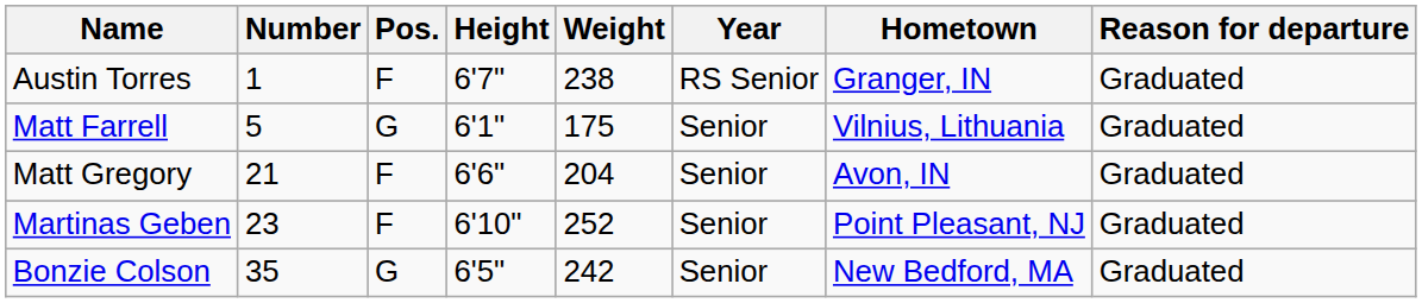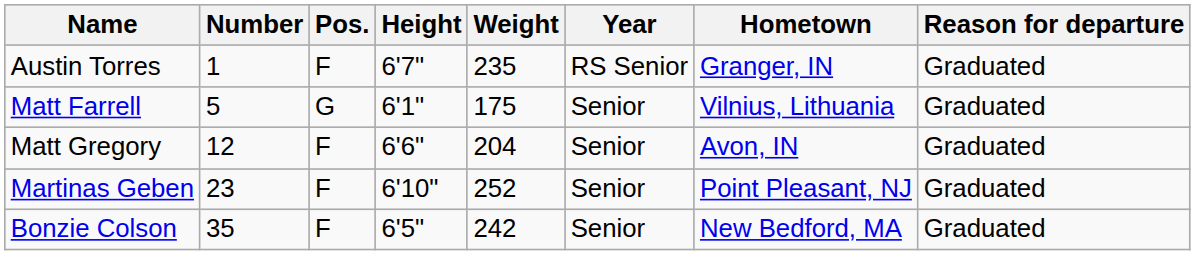 <table class="wikitable sortable" border="1">
 <tr>
 <th>Name</th>
 <th>Number</th>
 <th>Pos.</th>
 <th>Height</th>
 <th>Weight</th>
 <th>Year</th>
 <th>Hometown</th>
 <th class="unsortable">Reason for departure</th>
 </tr>
 <tr>
 <td>Austin Torres</td>
 <td>1</td>
 <td>F</td>
 <td>6'7"</td>
-<td>238</td>
+<td>235</td>
 <td>RS Senior</td>
 <td><a href='#'>Granger, IN</a></td>
 <td>Graduated</td>
 </tr>
 <tr>
 <td><a href='#'>Matt Farrell</a></td>
 <td>5</td>
 <td>G</td>
 <td>6'1"</td>
 <td>175</td>
 <td>Senior</td>
 <td><a href='#'>Vilnius, Lithuania</a></td>
 <td>Graduated</td>
 </tr>
 <tr>
 <td>Matt Gregory</td>
-<td>21</td>
+<td>12</td>
 <td>F</td>
 <td>6'6"</td>
 <td>204</td>
 <td>Senior</td>
 <td><a href='#'>Avon, IN</a></td>
 <td>Graduated</td>
 </tr>
 <tr>
 <td><a href='#'>Martinas Geben</a></td>
 <td>23</td>
 <td>F</td>
 <td>6'10"</td>
 <td>252</td>
 <td>Senior</td>
 <td><a href='#'>Point Pleasant, NJ</a></td>
 <td>Graduated</td>
 </tr>
 <tr>
 <td><a href='#'>Bonzie Colson</a></td>
 <td>35</td>
-<td>G</td>
+<td>F</td>
 <td>6'5"</td>
 <td>242</td>
 <td>Senior</td>
 <td><a href='#'>New Bedford, MA</a></td>
 <td>Graduated</td>
 </tr>
 </table>
